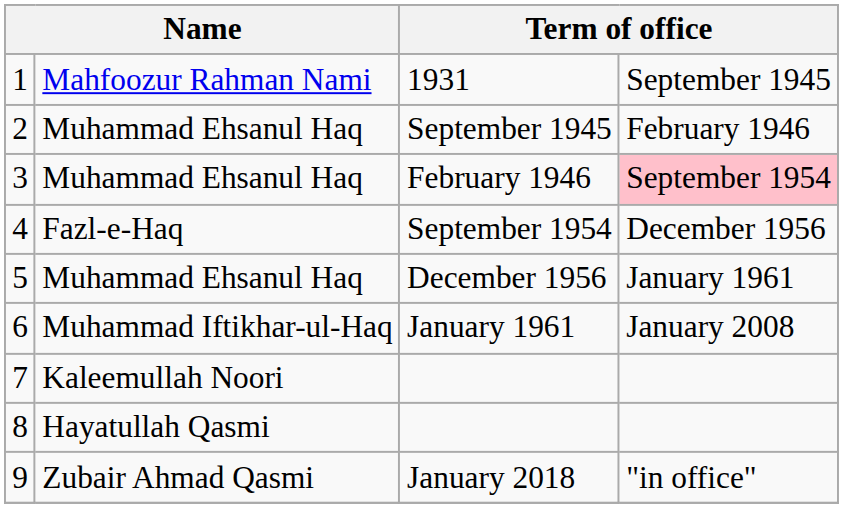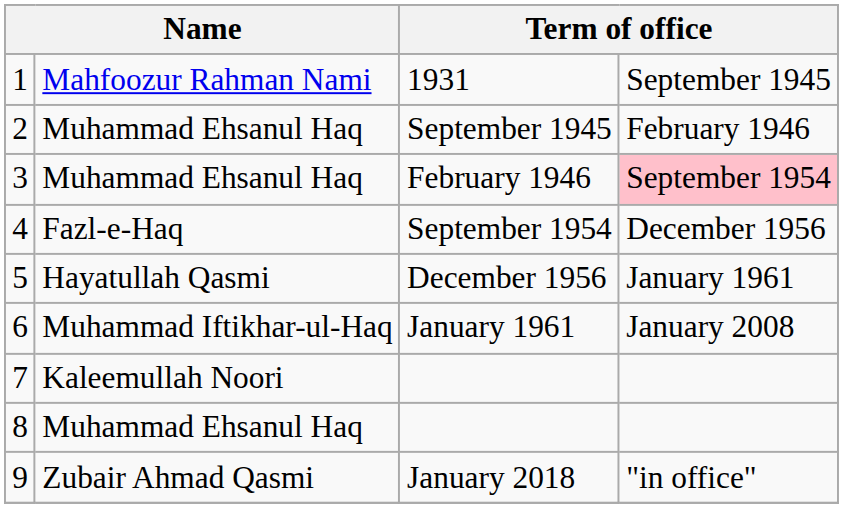 <table class="wikitable">
 <tr>
 <th Number ! colspan=2>Name</th>
 <th colspan=2>Term of office</th>
 </tr>
 <tr>
 <td>1</td>
 <td><a href='#'>Mahfoozur Rahman Nami</a></td>
 <td>1931</td>
 <td>September 1945</td>
 </tr>
 <tr>
 <td>2</td>
 <td>Muhammad Ehsanul Haq</td>
 <td>September 1945</td>
 <td>February 1946</td>
 </tr>
 <tr>
 <td>3</td>
 <td>Muhammad Ehsanul Haq</td>
 <td>February 1946</td>
 <td style="background: pink;">September 1954</td>
 </tr>
 <tr>
 <td>4</td>
 <td>Fazl-e-Haq</td>
 <td>September 1954</td>
 <td>December 1956</td>
 </tr>
 <tr>
 <td>5</td>
-<td>Muhammad Ehsanul Haq</td>
+<td>Hayatullah Qasmi </td>
 <td>December 1956</td>
 <td>January 1961</td>
 </tr>
 <tr>
 <td>6</td>
 <td>Muhammad Iftikhar-ul-Haq</td>
 <td>January 1961</td>
 <td>January 2008</td>
 </tr>
 <tr>
 <td>7</td>
 <td>Kaleemullah Noori </td>
 <td></td>
 <td></td>
 </tr>
 <tr>
 <td>8</td>
-<td>Hayatullah Qasmi </td>
+<td>Muhammad Ehsanul Haq</td>
 <td></td>
 <td></td>
 </tr>
 <tr>
 <td>9</td>
 <td>Zubair Ahmad Qasmi</td>
 <td>January 2018</td>
 <td>"in office"</td>
 </tr>
 <tr>
 </tr>
 </table>
